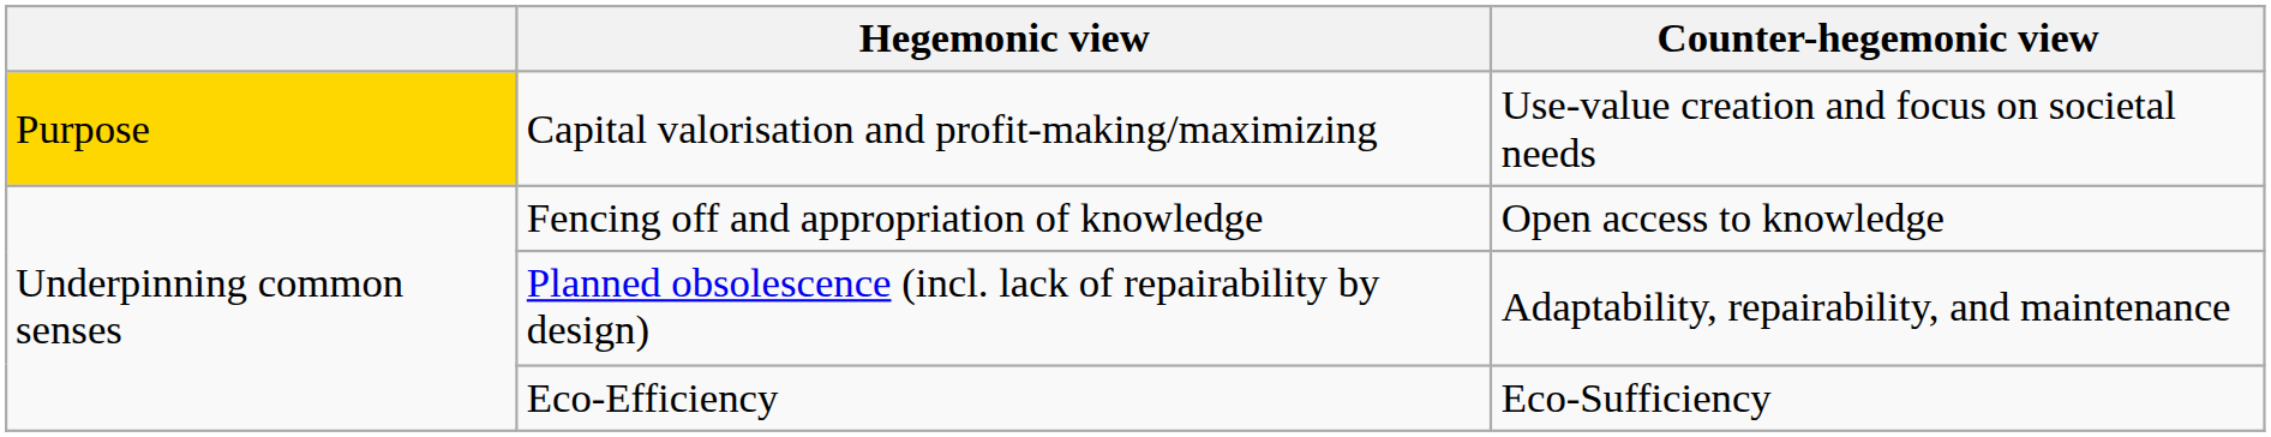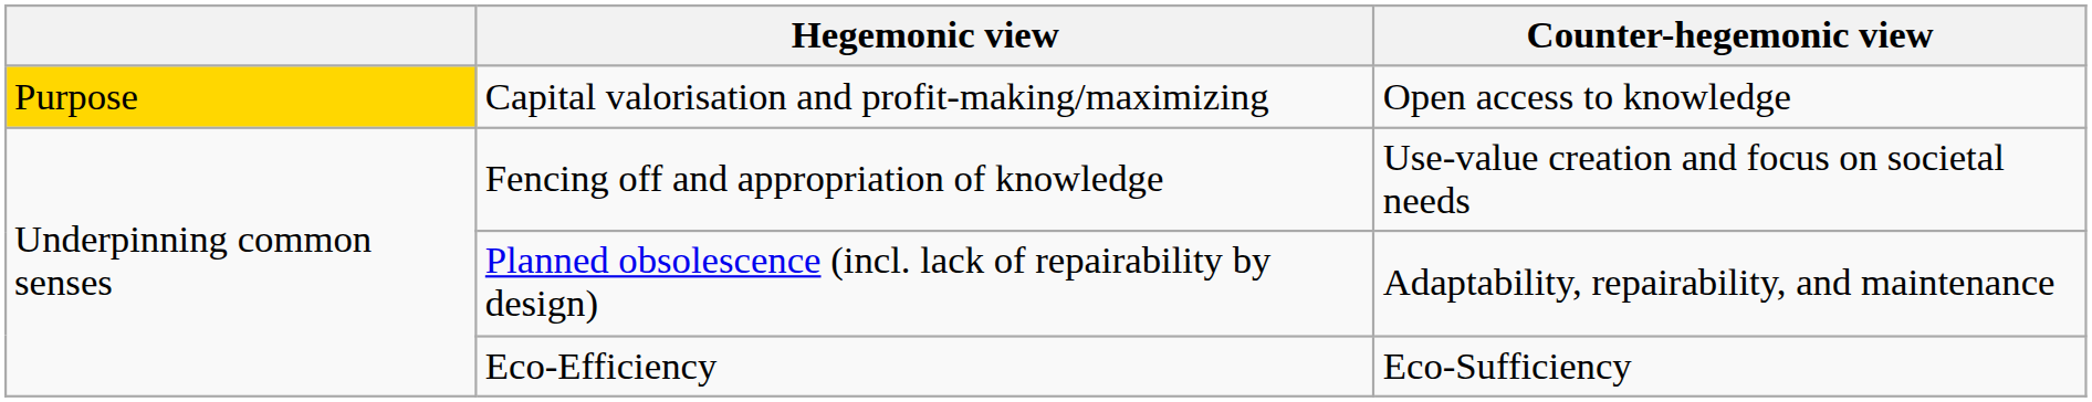 <table class="wikitable">
 <tr>
 <th></th>
 <th>Hegemonic view</th>
 <th>Counter-hegemonic view</th>
 </tr>
 <tr>
 <td style="background: gold;">Purpose</td>
 <td>Capital valorisation and profit-making/maximizing</td>
-<td>Use-value creation and focus on societal needs</td>
+<td>Open access to knowledge</td>
 </tr>
 <tr>
 <td rowspan="3">Underpinning common senses</td>
 <td>Fencing off and appropriation of knowledge</td>
-<td>Open access to knowledge</td>
+<td>Use-value creation and focus on societal needs</td>
 </tr>
 <tr>
 <td><a href='#'>Planned obsolescence</a> (incl. lack of repairability by design)</td>
 <td>Adaptability, repairability, and maintenance</td>
 </tr>
 <tr>
 <td>Eco-Efficiency</td>
 <td>Eco-Sufficiency</td>
 </tr>
 </table>
